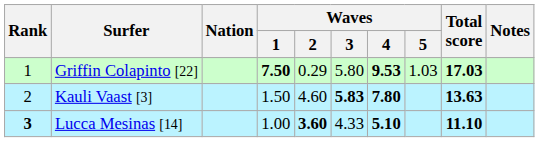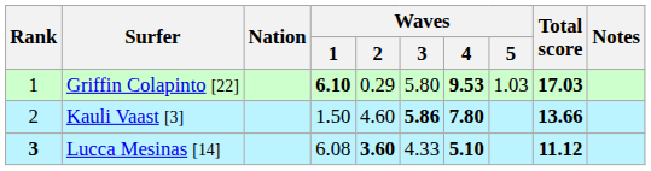 <table class="wikitable sortable" style="text-align:center">
 <tr>
 <th rowspan=2>Rank</th>
 <th rowspan=2>Surfer</th>
 <th rowspan=2>Nation</th>
 <th colspan=5>Waves</th>
 <th rowspan=2>Total<br>score</th>
 <th rowspan=2>Notes</th>
 </tr>
 <tr>
 <th>1</th>
 <th>2</th>
 <th>3</th>
 <th>4</th>
 <th>5</th>
 </tr>
 <tr bgcolor=ccffcc>
 <td>1</td>
 <td align=left><a href='#'>Griffin Colapinto</a> <small>[22]</small></td>
 <td align=left></td>
-<td><strong>7.50</strong></td>
+<td><strong>6.10</strong></td>
 <td>0.29</td>
 <td>5.80</td>
 <td><strong>9.53</strong></td>
 <td>1.03</td>
 <td><strong>17.03</strong></td>
 <td></td>
 </tr>
 <tr bgcolor=bbf3ff>
 <td>2</td>
 <td align=left><a href='#'>Kauli Vaast</a> <small>[3]</small></td>
 <td align=left></td>
 <td>1.50</td>
 <td>4.60</td>
-<td><strong>5.83</strong></td>
+<td><strong>5.86</strong></td>
 <td><strong>7.80</strong></td>
 <td></td>
-<td><strong>13.63</strong></td>
+<td><strong>13.66</strong></td>
 <td></td>
 </tr>
 <tr bgcolor=bbf3ff>
 <td><strong>3</strong></td>
 <td align=left><a href='#'>Lucca Mesinas</a> <small>[14]</small></td>
 <td align=left></td>
-<td>1.00</td>
+<td>6.08</td>
 <td><strong>3.60</strong></td>
 <td>4.33</td>
 <td><strong>5.10</strong></td>
 <td></td>
-<td><strong>11.10</strong></td>
+<td><strong>11.12</strong></td>
 <td></td>
 </tr>
 </table>
